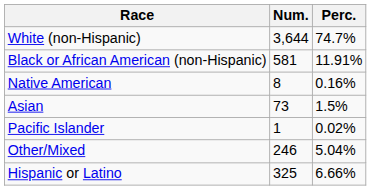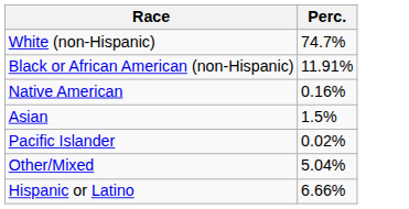 <table class="wikitable">
 <tr>
 <th>Race</th>
-<th>Num.</th>
 <th>Perc.</th>
 </tr>
 <tr>
 <td><a href='#'>White</a> (non-Hispanic)</td>
-<td>3,644</td>
 <td>74.7%</td>
 </tr>
 <tr>
 <td><a href='#'>Black or African American</a> (non-Hispanic)</td>
-<td>581</td>
 <td>11.91%</td>
 </tr>
 <tr>
 <td><a href='#'>Native American</a></td>
-<td>8</td>
 <td>0.16%</td>
 </tr>
 <tr>
 <td><a href='#'>Asian</a></td>
-<td>73</td>
 <td>1.5%</td>
 </tr>
 <tr>
 <td><a href='#'>Pacific Islander</a></td>
-<td>1</td>
 <td>0.02%</td>
 </tr>
 <tr>
 <td><a href='#'>Other/Mixed</a></td>
-<td>246</td>
 <td>5.04%</td>
 </tr>
 <tr>
 <td><a href='#'>Hispanic</a> or <a href='#'>Latino</a></td>
-<td>325</td>
 <td>6.66%</td>
 </tr>
 </table>
